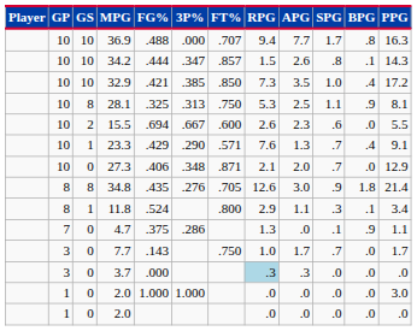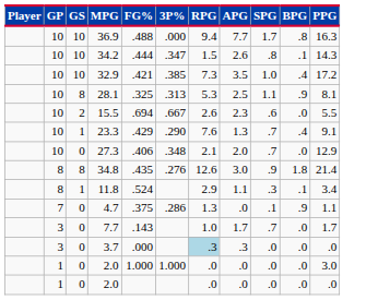 <table class="wikitable sortable" style="text-align:right;">
 <tr>
 <th style="background:#003DA5; color:#FFFFFF; border-top:#D50032 3px solid; border-bottom:#D50032 3px solid;">Player</th>
 <th style="background:#003DA5; color:#FFFFFF; border-top:#D50032 3px solid; border-bottom:#D50032 3px solid;">GP</th>
 <th style="background:#003DA5; color:#FFFFFF; border-top:#D50032 3px solid; border-bottom:#D50032 3px solid;">GS</th>
 <th style="background:#003DA5; color:#FFFFFF; border-top:#D50032 3px solid; border-bottom:#D50032 3px solid;">MPG</th>
 <th style="background:#003DA5; color:#FFFFFF; border-top:#D50032 3px solid; border-bottom:#D50032 3px solid;">FG%</th>
 <th style="background:#003DA5; color:#FFFFFF; border-top:#D50032 3px solid; border-bottom:#D50032 3px solid;">3P%</th>
-<th style="background:#003DA5; color:#FFFFFF; border-top:#D50032 3px solid; border-bottom:#D50032 3px solid;">FT%</th>
 <th style="background:#003DA5; color:#FFFFFF; border-top:#D50032 3px solid; border-bottom:#D50032 3px solid;">RPG</th>
 <th style="background:#003DA5; color:#FFFFFF; border-top:#D50032 3px solid; border-bottom:#D50032 3px solid;">APG</th>
 <th style="background:#003DA5; color:#FFFFFF; border-top:#D50032 3px solid; border-bottom:#D50032 3px solid;">SPG</th>
 <th style="background:#003DA5; color:#FFFFFF; border-top:#D50032 3px solid; border-bottom:#D50032 3px solid;">BPG</th>
 <th style="background:#003DA5; color:#FFFFFF; border-top:#D50032 3px solid; border-bottom:#D50032 3px solid;">PPG</th>
 </tr>
 <tr>
 <td style="text-align:left;"></td>
 <td>10</td>
 <td>10</td>
 <td>36.9</td>
 <td>.488</td>
 <td>.000</td>
-<td>.707</td>
 <td>9.4</td>
 <td>7.7</td>
 <td>1.7</td>
 <td>.8</td>
 <td>16.3</td>
 </tr>
 <tr>
 <td style="text-align:left;"></td>
 <td>10</td>
 <td>10</td>
 <td>34.2</td>
 <td>.444</td>
 <td>.347</td>
-<td>.857</td>
 <td>1.5</td>
 <td>2.6</td>
 <td>.8</td>
 <td>.1</td>
 <td>14.3</td>
 </tr>
 <tr>
 <td style="text-align:left;"></td>
 <td>10</td>
 <td>10</td>
 <td>32.9</td>
 <td>.421</td>
 <td>.385</td>
-<td>.850</td>
 <td>7.3</td>
 <td>3.5</td>
 <td>1.0</td>
 <td>.4</td>
 <td>17.2</td>
 </tr>
 <tr>
 <td style="text-align:left;"></td>
 <td>10</td>
 <td>8</td>
 <td>28.1</td>
 <td>.325</td>
 <td>.313</td>
-<td>.750</td>
 <td>5.3</td>
 <td>2.5</td>
 <td>1.1</td>
 <td>.9</td>
 <td>8.1</td>
 </tr>
 <tr>
 <td style="text-align:left;"></td>
 <td>10</td>
 <td>2</td>
 <td>15.5</td>
 <td>.694</td>
 <td>.667</td>
-<td>.600</td>
 <td>2.6</td>
 <td>2.3</td>
 <td>.6</td>
 <td>.0</td>
 <td>5.5</td>
 </tr>
 <tr>
 <td style="text-align:left;"></td>
 <td>10</td>
 <td>1</td>
 <td>23.3</td>
 <td>.429</td>
 <td>.290</td>
-<td>.571</td>
 <td>7.6</td>
 <td>1.3</td>
 <td>.7</td>
 <td>.4</td>
 <td>9.1</td>
 </tr>
 <tr>
 <td style="text-align:left;"></td>
 <td>10</td>
 <td>0</td>
 <td>27.3</td>
 <td>.406</td>
 <td>.348</td>
-<td>.871</td>
 <td>2.1</td>
 <td>2.0</td>
 <td>.7</td>
 <td>.0</td>
 <td>12.9</td>
 </tr>
 <tr>
 <td style="text-align:left;"></td>
 <td>8</td>
 <td>8</td>
 <td>34.8</td>
 <td>.435</td>
 <td>.276</td>
-<td>.705</td>
 <td>12.6</td>
 <td>3.0</td>
 <td>.9</td>
 <td>1.8</td>
 <td>21.4</td>
 </tr>
 <tr>
 <td style="text-align:left;"></td>
 <td>8</td>
 <td>1</td>
 <td>11.8</td>
 <td>.524</td>
 <td></td>
-<td>.800</td>
 <td>2.9</td>
 <td>1.1</td>
 <td>.3</td>
 <td>.1</td>
 <td>3.4</td>
 </tr>
 <tr>
 <td style="text-align:left;"></td>
 <td>7</td>
 <td>0</td>
 <td>4.7</td>
 <td>.375</td>
 <td>.286</td>
-<td></td>
 <td>1.3</td>
 <td>.0</td>
 <td>.1</td>
 <td>.9</td>
 <td>1.1</td>
 </tr>
 <tr>
 <td style="text-align:left;"></td>
 <td>3</td>
 <td>0</td>
 <td>7.7</td>
 <td>.143</td>
 <td></td>
-<td>.750</td>
 <td>1.0</td>
 <td>1.7</td>
 <td>.7</td>
 <td>.0</td>
 <td>1.7</td>
 </tr>
 <tr>
 <td style="text-align:left;"></td>
 <td>3</td>
 <td>0</td>
 <td>3.7</td>
 <td>.000</td>
-<td></td>
 <td></td>
 <td style="background: lightblue;">.3</td>
 <td>.3</td>
 <td>.0</td>
 <td>.0</td>
 <td>.0</td>
 </tr>
 <tr>
 <td style="text-align:left;"></td>
 <td>1</td>
 <td>0</td>
 <td>2.0</td>
 <td>1.000</td>
 <td>1.000</td>
-<td></td>
 <td>.0</td>
 <td>.0</td>
 <td>.0</td>
 <td>.0</td>
 <td>3.0</td>
 </tr>
 <tr>
 <td style="text-align:left;"></td>
 <td>1</td>
 <td>0</td>
 <td>2.0</td>
 <td></td>
 <td></td>
-<td></td>
 <td>.0</td>
 <td>.0</td>
 <td>.0</td>
 <td>.0</td>
 <td>.0</td>
 </tr>
 </table>
